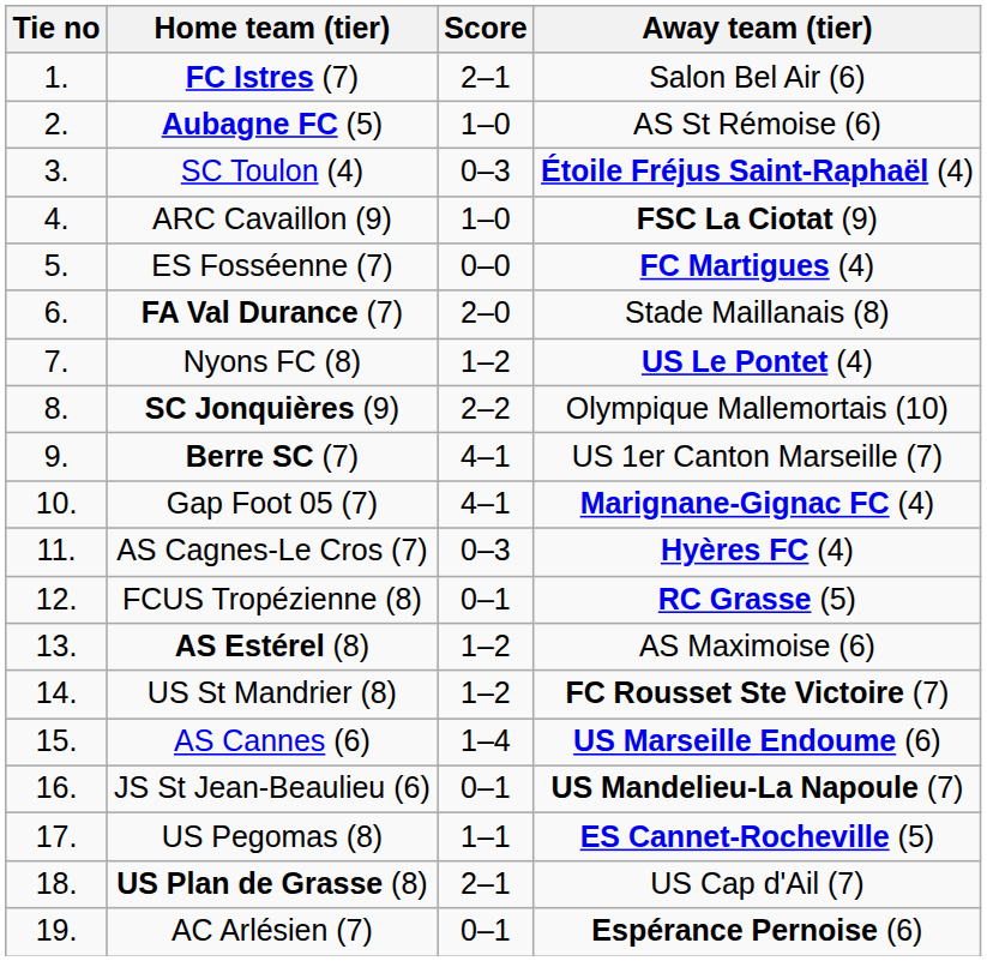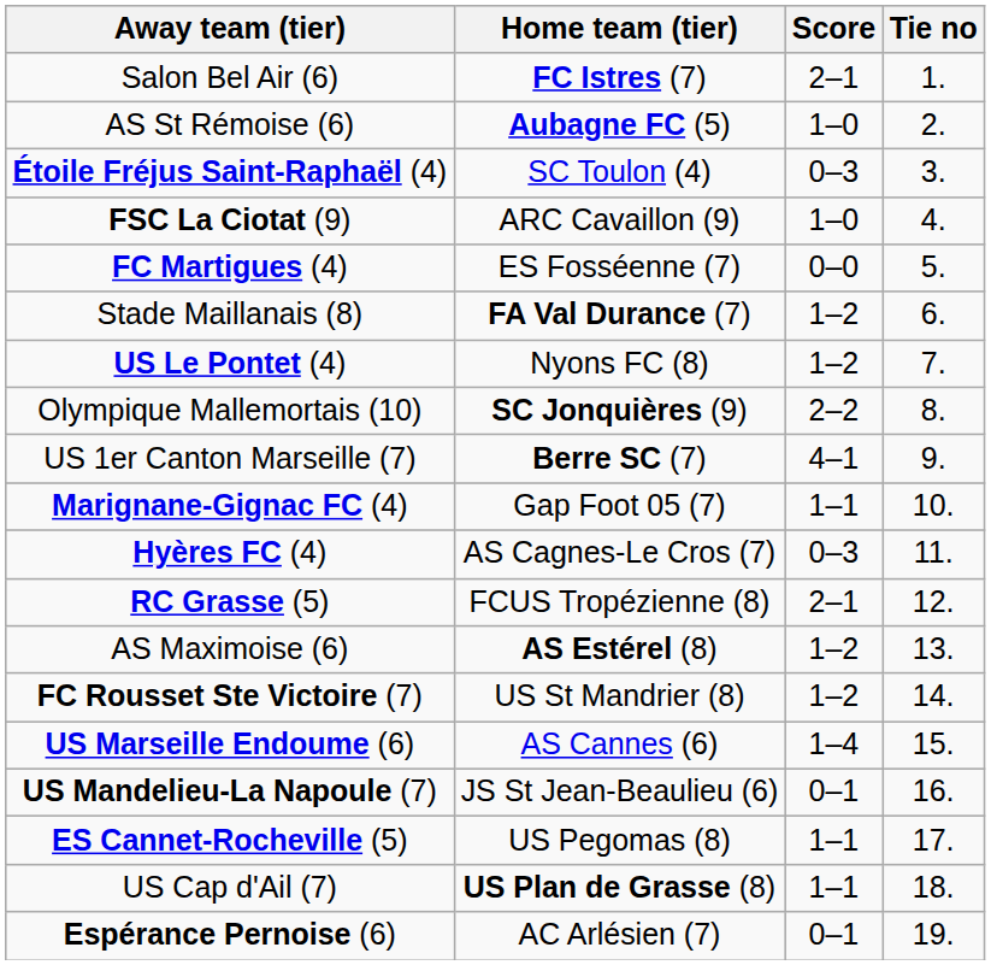 <table class="wikitable" style="text-align: center">
 <tr>
-<th>Tie no</th>
+<th>Away team (tier)</th>
 <th>Home team (tier)</th>
 <th>Score</th>
-<th>Away team (tier)</th>
+<th>Tie no</th>
 </tr>
 <tr>
-<td>1.</td>
+<td>Salon Bel Air (6)</td>
 <td><strong><a href='#'>FC Istres</a></strong> (7)</td>
 <td>2–1</td>
-<td>Salon Bel Air (6)</td>
+<td>1.</td>
 </tr>
 <tr>
-<td>2.</td>
+<td>AS St Rémoise (6)</td>
 <td><strong><a href='#'>Aubagne FC</a></strong> (5)</td>
 <td>1–0</td>
-<td>AS St Rémoise (6)</td>
+<td>2.</td>
 </tr>
 <tr>
-<td>3.</td>
+<td><strong><a href='#'>Étoile Fréjus Saint-Raphaël</a></strong> (4)</td>
 <td><a href='#'>SC Toulon</a> (4)</td>
 <td>0–3</td>
-<td><strong><a href='#'>Étoile Fréjus Saint-Raphaël</a></strong> (4)</td>
+<td>3.</td>
 </tr>
 <tr>
-<td>4.</td>
+<td><strong>FSC La Ciotat</strong> (9)</td>
 <td>ARC Cavaillon (9)</td>
 <td>1–0</td>
-<td><strong>FSC La Ciotat</strong> (9)</td>
+<td>4.</td>
 </tr>
 <tr>
-<td>5.</td>
+<td><strong><a href='#'>FC Martigues</a></strong> (4)</td>
 <td>ES Fosséenne (7)</td>
 <td>0–0 </td>
-<td><strong><a href='#'>FC Martigues</a></strong> (4)</td>
+<td>5.</td>
 </tr>
 <tr>
+<td>Stade Maillanais (8)</td>
+<td><strong>FA Val Durance</strong> (7)</td>
+<td>1–2</td>
 <td>6.</td>
-<td><strong>FA Val Durance</strong> (7)</td>
-<td>2–0</td>
-<td>Stade Maillanais (8)</td>
 </tr>
 <tr>
-<td>7.</td>
+<td><strong><a href='#'>US Le Pontet</a></strong> (4)</td>
 <td>Nyons FC (8)</td>
 <td>1–2</td>
-<td><strong><a href='#'>US Le Pontet</a></strong> (4)</td>
+<td>7.</td>
 </tr>
 <tr>
-<td>8.</td>
+<td>Olympique Mallemortais (10)</td>
 <td><strong>SC Jonquières</strong> (9)</td>
 <td>2–2 </td>
-<td>Olympique Mallemortais (10)</td>
+<td>8.</td>
 </tr>
 <tr>
-<td>9.</td>
+<td>US 1er Canton Marseille (7)</td>
 <td><strong>Berre SC</strong> (7)</td>
 <td>4–1</td>
-<td>US 1er Canton Marseille (7)</td>
+<td>9.</td>
 </tr>
 <tr>
+<td><strong><a href='#'>Marignane-Gignac FC</a></strong> (4)</td>
+<td>Gap Foot 05 (7)</td>
+<td>1–1 </td>
 <td>10.</td>
-<td>Gap Foot 05 (7)</td>
-<td>4–1</td>
-<td><strong><a href='#'>Marignane-Gignac FC</a></strong> (4)</td>
 </tr>
 <tr>
-<td>11.</td>
+<td><strong><a href='#'>Hyères FC</a></strong> (4)</td>
 <td>AS Cagnes-Le Cros (7)</td>
 <td>0–3</td>
-<td><strong><a href='#'>Hyères FC</a></strong> (4)</td>
+<td>11.</td>
 </tr>
 <tr>
+<td><strong><a href='#'>RC Grasse</a></strong> (5)</td>
+<td>FCUS Tropézienne (8)</td>
+<td>2–1</td>
 <td>12.</td>
-<td>FCUS Tropézienne (8)</td>
-<td>0–1</td>
-<td><strong><a href='#'>RC Grasse</a></strong> (5)</td>
 </tr>
 <tr>
-<td>13.</td>
+<td>AS Maximoise (6)</td>
 <td><strong>AS Estérel</strong> (8)</td>
 <td>1–2</td>
-<td>AS Maximoise (6)</td>
+<td>13.</td>
 </tr>
 <tr>
-<td>14.</td>
+<td><strong>FC Rousset Ste Victoire</strong> (7)</td>
 <td>US St Mandrier (8)</td>
 <td>1–2</td>
-<td><strong>FC Rousset Ste Victoire</strong> (7)</td>
+<td>14.</td>
 </tr>
 <tr>
-<td>15.</td>
+<td><strong><a href='#'>US Marseille Endoume</a></strong> (6)</td>
 <td><a href='#'>AS Cannes</a> (6)</td>
 <td>1–4</td>
-<td><strong><a href='#'>US Marseille Endoume</a></strong> (6)</td>
+<td>15.</td>
 </tr>
 <tr>
-<td>16.</td>
+<td><strong>US Mandelieu-La Napoule</strong> (7)</td>
 <td>JS St Jean-Beaulieu (6)</td>
 <td>0–1</td>
-<td><strong>US Mandelieu-La Napoule</strong> (7)</td>
+<td>16.</td>
 </tr>
 <tr>
-<td>17.</td>
+<td><strong><a href='#'>ES Cannet-Rocheville</a></strong> (5)</td>
 <td>US Pegomas (8)</td>
 <td>1–1 </td>
-<td><strong><a href='#'>ES Cannet-Rocheville</a></strong> (5)</td>
+<td>17.</td>
 </tr>
 <tr>
+<td>US Cap d'Ail (7)</td>
+<td><strong>US Plan de Grasse</strong> (8)</td>
+<td>1–1 </td>
 <td>18.</td>
-<td><strong>US Plan de Grasse</strong> (8)</td>
-<td>2–1</td>
-<td>US Cap d'Ail (7)</td>
 </tr>
 <tr>
-<td>19.</td>
+<td><strong>Espérance Pernoise</strong> (6)</td>
 <td>AC Arlésien (7)</td>
 <td>0–1</td>
-<td><strong>Espérance Pernoise</strong> (6)</td>
+<td>19.</td>
 </tr>
 </table>
